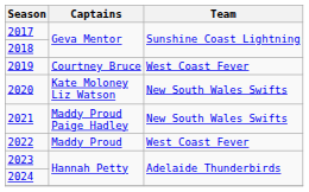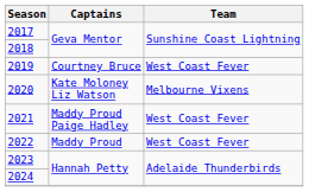 <table class="wikitable collapsible">
 <tr>
 <th>Season</th>
 <th>Captains</th>
 <th>Team</th>
 </tr>
 <tr>
 <td><a href='#'>2017</a></td>
 <td rowspan="2"><a href='#'>Geva Mentor</a></td>
 <td rowspan="2"><a href='#'>Sunshine Coast Lightning</a></td>
 </tr>
 <tr>
 <td><a href='#'>2018</a></td>
 </tr>
 <tr>
 <td><a href='#'>2019</a></td>
 <td><a href='#'>Courtney Bruce</a></td>
 <td><a href='#'>West Coast Fever</a></td>
 </tr>
 <tr>
 <td><a href='#'>2020</a></td>
 <td><a href='#'>Kate Moloney</a><br><a href='#'>Liz Watson</a></td>
-<td><a href='#'>New South Wales Swifts</a></td>
+<td><a href='#'>Melbourne Vixens</a></td>
 </tr>
 <tr>
 <td><a href='#'>2021</a></td>
 <td><a href='#'>Maddy Proud</a><br><a href='#'>Paige Hadley</a></td>
-<td><a href='#'>New South Wales Swifts</a></td>
+<td><a href='#'>West Coast Fever</a></td>
 </tr>
 <tr>
 <td><a href='#'>2022</a></td>
 <td><a href='#'>Maddy Proud</a></td>
 <td><a href='#'>West Coast Fever</a></td>
 </tr>
 <tr>
 <td><a href='#'>2023</a></td>
 <td rowspan="2"><a href='#'>Hannah Petty</a></td>
 <td rowspan="2"><a href='#'>Adelaide Thunderbirds</a></td>
 </tr>
 <tr>
 <td><a href='#'>2024</a></td>
 </tr>
 <tr>
 </tr>
 </table>
